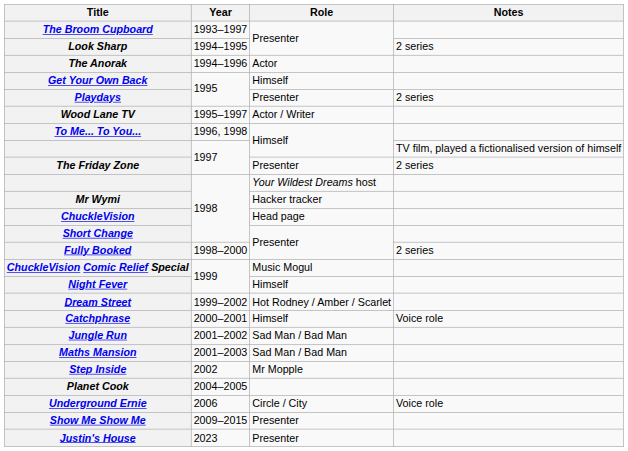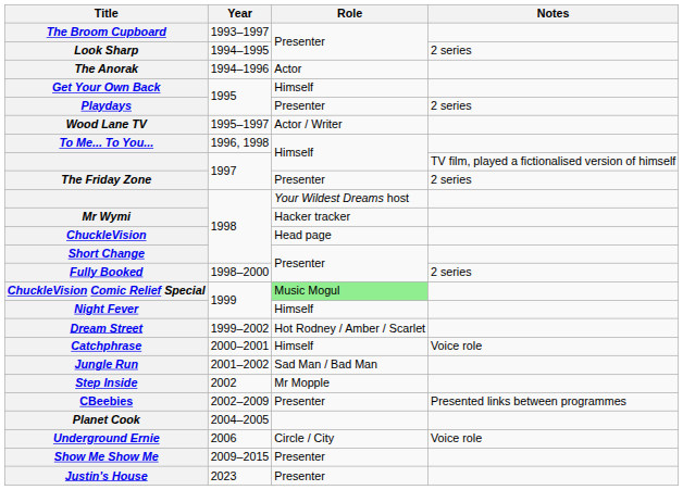 <table class="wikitable sortable plainrowheaders">
 <tr>
 <th scope="col">Title</th>
 <th scope="col">Year</th>
 <th scope="col">Role</th>
 <th scope="col" class="unsortable">Notes</th>
 </tr>
 <tr>
 <th scope="row"><em><a href='#'>The Broom Cupboard</a></em></th>
 <td>1993–1997</td>
 <td rowspan="2">Presenter</td>
 <td></td>
 </tr>
 <tr>
 <th scope="row"><em>Look Sharp</em></th>
 <td>1994–1995</td>
 <td>2 series</td>
 </tr>
 <tr>
 <th scope="row"><em>The Anorak</em></th>
 <td>1994–1996</td>
 <td>Actor</td>
 <td></td>
 </tr>
 <tr>
 <th scope="row"><em><a href='#'>Get Your Own Back</a></em></th>
 <td rowspan="2">1995</td>
 <td>Himself</td>
 <td></td>
 </tr>
 <tr>
 <th scope="row"><em><a href='#'>Playdays</a></em></th>
 <td>Presenter</td>
 <td>2 series</td>
 </tr>
 <tr>
 <th scope="row"><em>Wood Lane TV</em></th>
 <td>1995–1997</td>
 <td>Actor / Writer</td>
 <td></td>
 </tr>
 <tr>
 <th scope="row"><em><a href='#'>To Me... To You...</a></em></th>
 <td>1996, 1998</td>
 <td rowspan="2">Himself</td>
 <td></td>
 </tr>
 <tr>
 <th scope="row"><em></em></th>
 <td rowspan="2">1997</td>
 <td>TV film, played a fictionalised version of himself</td>
 </tr>
 <tr>
 <th scope="row"><em>The Friday Zone</em></th>
 <td>Presenter</td>
 <td>2 series</td>
 </tr>
 <tr>
 <th scope="row"><em></em></th>
 <td rowspan="4">1998</td>
 <td><em>Your Wildest Dreams</em> host</td>
 <td></td>
 </tr>
 <tr>
 <th scope="row"><em>Mr Wymi</em></th>
 <td>Hacker tracker</td>
 <td></td>
 </tr>
 <tr>
 <th scope="row"><em><a href='#'>ChuckleVision</a></em></th>
 <td>Head page</td>
 <td></td>
 </tr>
 <tr>
 <th scope="row"><em><a href='#'>Short Change</a></em></th>
 <td rowspan="2">Presenter</td>
 <td></td>
 </tr>
 <tr>
 <th scope="row"><em><a href='#'>Fully Booked</a></em></th>
 <td>1998–2000</td>
 <td>2 series</td>
 </tr>
 <tr>
 <th scope="row"><em><a href='#'>ChuckleVision</a> <a href='#'>Comic Relief</a> Special</em></th>
 <td rowspan="2">1999</td>
-<td>Music Mogul</td>
+<td style="background: lightgreen;">Music Mogul</td>
 <td></td>
 </tr>
 <tr>
 <th scope="row"><em><a href='#'>Night Fever</a></em></th>
 <td>Himself</td>
 <td></td>
 </tr>
 <tr>
 <th scope="row"><em><a href='#'>Dream Street</a></em></th>
 <td>1999–2002</td>
 <td>Hot Rodney / Amber / Scarlet</td>
 <td></td>
 </tr>
 <tr>
 <th scope="row"><em><a href='#'>Catchphrase</a></em></th>
 <td>2000–2001</td>
 <td>Himself</td>
 <td>Voice role</td>
 </tr>
 <tr>
 <th scope="row"><em><a href='#'>Jungle Run</a></em></th>
 <td>2001–2002</td>
 <td>Sad Man / Bad Man</td>
 <td></td>
 </tr>
 <tr>
-<th scope="row"><em><a href='#'>Maths Mansion</a></em></th>
-<td>2001–2003</td>
-<td>Sad Man / Bad Man</td>
-<td></td>
-</tr>
-<tr>
 <th scope="row"><em><a href='#'>Step Inside</a></em></th>
 <td>2002</td>
 <td>Mr Mopple</td>
 <td></td>
+</tr>
+<tr>
+<th scope="row"><a href='#'>CBeebies</a></th>
+<td>2002–2009</td>
+<td>Presenter</td>
+<td>Presented links between programmes</td>
 </tr>
 <tr>
 <th scope="row"><em>Planet Cook</em></th>
 <td>2004–2005</td>
 <td></td>
 <td></td>
 </tr>
 <tr>
 <th scope="row"><em><a href='#'>Underground Ernie</a></em></th>
 <td>2006</td>
 <td>Circle / City</td>
 <td>Voice role</td>
 </tr>
 <tr>
 <th scope="row"><em><a href='#'>Show Me Show Me</a></em></th>
 <td>2009–2015</td>
 <td>Presenter</td>
 <td></td>
 </tr>
 <tr>
 <th scope="row"><em><a href='#'>Justin's House</a></em></th>
 <td>2023</td>
 <td>Presenter</td>
 <td></td>
 </tr>
 </table>
